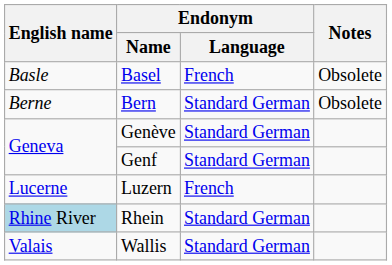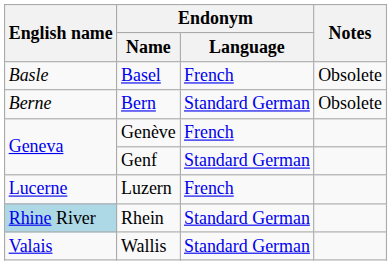 <table class="wikitable sortable mw-collapsible">
 <tr>
 <th rowspan="2">English name</th>
 <th colspan="2">Endonym</th>
 <th rowspan="2">Notes</th>
 </tr>
 <tr>
 <th>Name</th>
 <th>Language</th>
 </tr>
 <tr>
 <td><em>Basle</em></td>
 <td><a href='#'>Basel</a></td>
 <td><a href='#'>French</a></td>
 <td>Obsolete</td>
 </tr>
 <tr>
 <td><em>Berne</em></td>
 <td><a href='#'>Bern</a></td>
 <td><a href='#'>Standard German</a></td>
 <td>Obsolete</td>
 </tr>
 <tr>
 <td rowspan="2"><a href='#'>Geneva</a></td>
 <td>Genève</td>
-<td><a href='#'>Standard German</a></td>
+<td><a href='#'>French</a></td>
 <td></td>
 </tr>
 <tr>
 <td>Genf</td>
 <td><a href='#'>Standard German</a></td>
 <td></td>
 </tr>
 <tr>
 <td><a href='#'>Lucerne</a></td>
 <td>Luzern</td>
 <td><a href='#'>French</a></td>
 <td></td>
 </tr>
 <tr>
 <td style="background: lightblue;"><a href='#'>Rhine</a> River</td>
 <td>Rhein</td>
 <td><a href='#'>Standard German</a></td>
 <td></td>
 </tr>
 <tr>
 <td><a href='#'>Valais</a></td>
 <td>Wallis</td>
 <td><a href='#'>Standard German</a></td>
 <td></td>
 </tr>
 </table>
